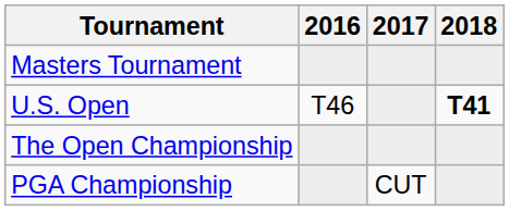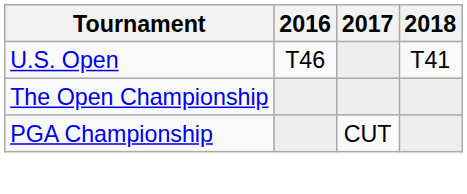 <table class="wikitable" style="font-size:95%;text-align:center;">
 <tr>
 <th>Tournament</th>
 <th>2016</th>
 <th>2017</th>
 <th>2018</th>
 </tr>
 <tr>
-<td align=left><a href='#'>Masters Tournament</a></td>
-<td style="background:#eeeeee;"></td>
-<td style="background:#eeeeee;"></td>
-<td style="background:#eeeeee;"></td>
-</tr>
-<tr>
 <td align=left><a href='#'>U.S. Open</a></td>
 <td>T46</td>
 <td style="background:#eeeeee;"></td>
-<td><strong>T41</strong></td>
+<td>T41</td>
 </tr>
 <tr>
 <td align=left><a href='#'>The Open Championship</a></td>
 <td style="background:#eeeeee;"></td>
 <td style="background:#eeeeee;"></td>
 <td style="background:#eeeeee;"></td>
 </tr>
 <tr>
 <td align=left><a href='#'>PGA Championship</a></td>
 <td style="background:#eeeeee;"></td>
 <td>CUT</td>
 <td style="background:#eeeeee;"></td>
 </tr>
 </table>
